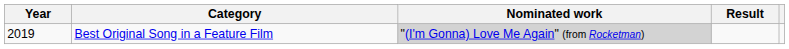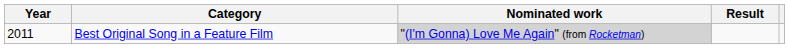 <table class=wikitable>
 <tr>
 <th scope="col" style="width:5em;">Year</th>
 <th scope="col" style="width:26em;">Category</th>
 <th scope="col" style="width:25em;">Nominated work</th>
 <th scope="col" style="width:5em;">Result</th>
 <th></th>
 </tr>
 <tr>
-<td>2019</td>
+<td>2011</td>
 <td><a href='#'>Best Original Song in a Feature Film</a></td>
 <td style="background: lightgrey;">"<a href='#'>(I'm Gonna) Love Me Again</a>" <small>(from <em><a href='#'>Rocketman</a></em>)</small></td>
 <td></td>
 <td align="center"></td>
 </tr>
 </table>
